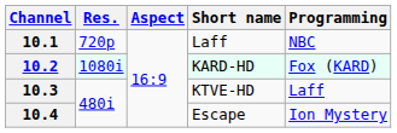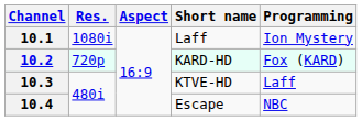 <table class="wikitable">
 <tr>
 <th scope = "col"><a href='#'>Channel</a></th>
 <th scope = "col"><a href='#'>Res.</a></th>
 <th scope = "col"><a href='#'>Aspect</a></th>
 <th scope = "col">Short name</th>
 <th scope = "col">Programming</th>
 </tr>
 <tr>
 <th scope = "row">10.1</th>
-<td><a href='#'>720p</a></td>
+<td><a href='#'>1080i</a></td>
 <td rowspan=4><a href='#'>16:9</a></td>
 <td>Laff</td>
-<td><a href='#'>NBC</a></td>
+<td><a href='#'>Ion Mystery</a></td>
 </tr>
 <tr style="background-color: #E6FFF7;">
 <th scope = "row"><a href='#'>10.2</a></th>
-<td><a href='#'>1080i</a></td>
+<td><a href='#'>720p</a></td>
 <td>KARD-HD</td>
 <td><a href='#'>Fox</a> (<a href='#'>KARD</a>)</td>
 </tr>
 <tr>
 <th scope = "row">10.3</th>
 <td rowspan=2><a href='#'>480i</a></td>
 <td>KTVE-HD</td>
 <td><a href='#'>Laff</a></td>
 </tr>
 <tr>
 <th scope = "row">10.4</th>
 <td>Escape</td>
-<td><a href='#'>Ion Mystery</a></td>
+<td><a href='#'>NBC</a></td>
 </tr>
 </table>
